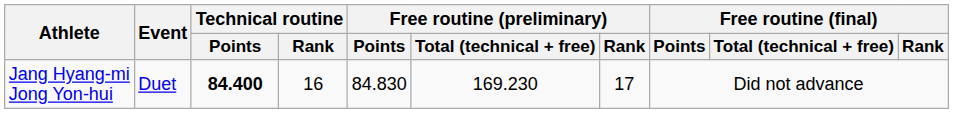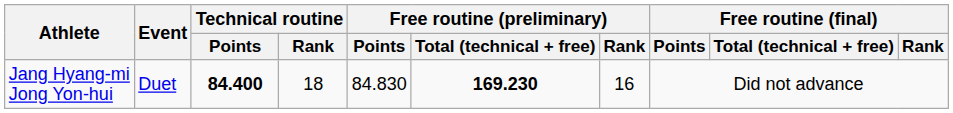 <table class="wikitable" style="font-size:90%">
 <tr>
 <th rowspan="2">Athlete</th>
 <th rowspan="2">Event</th>
 <th colspan=2>Technical routine</th>
 <th colspan=3>Free routine (preliminary)</th>
 <th colspan=3>Free routine (final)</th>
 </tr>
 <tr style="font-size:95%">
 <th>Points</th>
 <th>Rank</th>
 <th>Points</th>
 <th>Total (technical + free)</th>
 <th>Rank</th>
 <th>Points</th>
 <th>Total (technical + free)</th>
 <th>Rank</th>
 </tr>
 <tr align=center>
 <td align=left><a href='#'>Jang Hyang-mi</a><br><a href='#'>Jong Yon-hui</a></td>
 <td align=left><a href='#'>Duet</a></td>
 <td><strong>84.400</strong></td>
+<td>18</td>
+<td>84.830</td>
+<td><strong>169.230</strong></td>
 <td>16</td>
-<td>84.830</td>
-<td>169.230</td>
-<td>17</td>
 <td colspan=3>Did not advance</td>
 </tr>
 </table>
